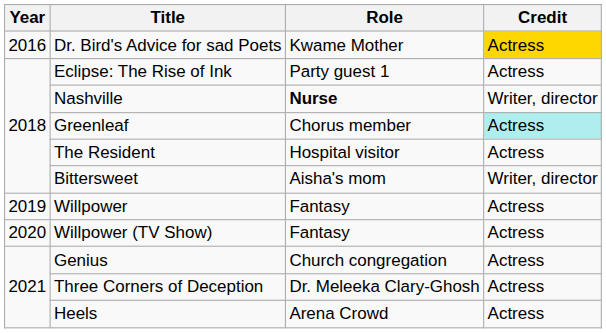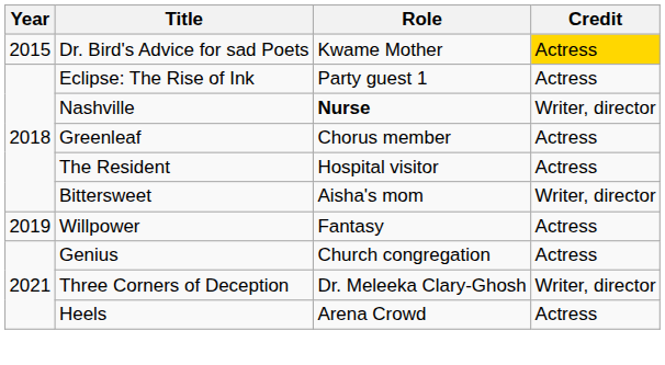 <table class="wikitable">
 <tr>
 <th>Year</th>
 <th>Title</th>
 <th>Role</th>
 <th>Credit</th>
 </tr>
 <tr>
-<td>2016</td>
+<td>2015</td>
 <td>Dr. Bird's Advice for sad Poets</td>
 <td>Kwame Mother</td>
 <td style="background: gold;">Actress</td>
 </tr>
 <tr>
 <td rowspan="5">2018</td>
 <td>Eclipse: The Rise of Ink</td>
 <td>Party guest 1</td>
 <td>Actress</td>
 </tr>
 <tr>
 <td>Nashville</td>
 <td><strong>Nurse</strong></td>
 <td>Writer, director</td>
 </tr>
 <tr>
 <td>Greenleaf</td>
 <td>Chorus member</td>
-<td style="background: paleturquoise;">Actress</td>
+<td>Actress</td>
 </tr>
 <tr>
 <td>The Resident</td>
 <td>Hospital visitor</td>
 <td>Actress</td>
 </tr>
 <tr>
 <td>Bittersweet</td>
 <td>Aisha's mom</td>
 <td>Writer, director</td>
 </tr>
 <tr>
 <td>2019</td>
 <td>Willpower</td>
 <td>Fantasy</td>
 <td>Actress</td>
 </tr>
 <tr>
-<td>2020</td>
-<td>Willpower (TV Show)</td>
-<td>Fantasy</td>
-<td>Actress</td>
-</tr>
-<tr>
 <td rowspan="3">2021</td>
 <td>Genius</td>
 <td>Church congregation</td>
 <td>Actress</td>
 </tr>
 <tr>
 <td>Three Corners of Deception</td>
 <td>Dr. Meleeka Clary-Ghosh</td>
-<td>Actress</td>
+<td>Writer, director</td>
 </tr>
 <tr>
 <td>Heels</td>
 <td>Arena Crowd</td>
 <td>Actress</td>
 </tr>
 </table>
